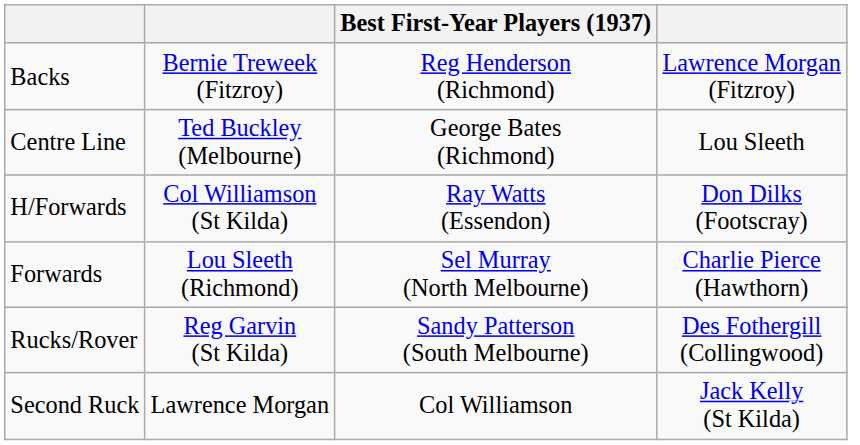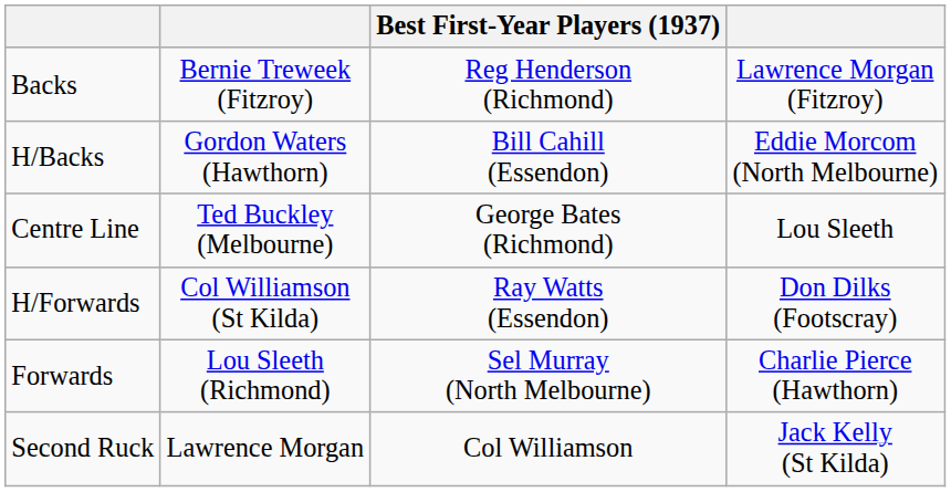 <table class="wikitable">
 <tr>
 <th></th>
 <th></th>
 <th>Best First-Year Players (1937)</th>
 <th></th>
 </tr>
 <tr>
 <td>Backs</td>
 <td align=center><a href='#'>Bernie Treweek</a><br>(Fitzroy)</td>
 <td align=center><a href='#'>Reg Henderson</a><br>(Richmond)</td>
 <td align=center><a href='#'>Lawrence Morgan</a><br>(Fitzroy)</td>
+</tr>
+<tr>
+<td>H/Backs</td>
+<td align=center><a href='#'>Gordon Waters</a><br>(Hawthorn)</td>
+<td align=center><a href='#'>Bill Cahill</a><br>(Essendon)</td>
+<td align=center><a href='#'>Eddie Morcom</a><br>(North Melbourne)</td>
 </tr>
 <tr>
 <td>Centre Line</td>
 <td align=center><a href='#'>Ted Buckley</a><br>(Melbourne)</td>
 <td align=center>George Bates<br>(Richmond)</td>
 <td align=center>Lou Sleeth</td>
 </tr>
 <tr>
 <td>H/Forwards</td>
 <td align=center><a href='#'>Col Williamson</a><br>(St Kilda)</td>
 <td align=center><a href='#'>Ray Watts</a><br>(Essendon)</td>
 <td align=center><a href='#'>Don Dilks</a><br>(Footscray)</td>
 </tr>
 <tr>
 <td>Forwards</td>
 <td align=center><a href='#'>Lou Sleeth</a><br>(Richmond)</td>
 <td align=center><a href='#'>Sel Murray</a><br>(North Melbourne)</td>
 <td align=center><a href='#'>Charlie Pierce</a><br>(Hawthorn)</td>
 </tr>
 <tr>
-<td>Rucks/Rover</td>
-<td align=center><a href='#'>Reg Garvin</a><br>(St Kilda)</td>
-<td align=center><a href='#'>Sandy Patterson</a><br>(South Melbourne)</td>
-<td align=center><a href='#'>Des Fothergill</a><br>(Collingwood)</td>
-</tr>
-<tr>
 <td>Second Ruck</td>
 <td align=center>Lawrence Morgan</td>
 <td align=center>Col Williamson</td>
 <td align=center><a href='#'>Jack Kelly</a><br>(St Kilda)</td>
 </tr>
 </table>
